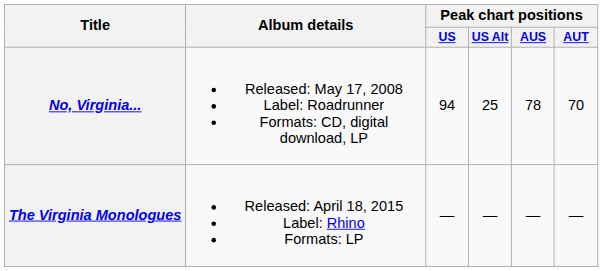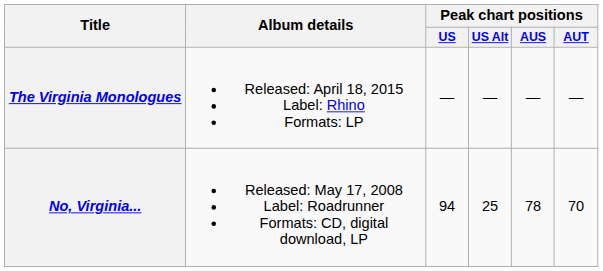 <table class="wikitable plainrowheaders" style="text-align:center;" border="1">
 <tr>
 <th scope="col" rowspan="2" style="width:12em;">Title</th>
 <th scope="col" rowspan="2" style="width:16em;">Album details</th>
 <th scope="col" colspan="4">Peak chart positions</th>
 </tr>
 <tr>
 <th scope="col" style="width:3em;font-size:85%;"><a href='#'>US</a></th>
 <th scope="col" style="width:3em;font-size:85%;"><a href='#'>US Alt</a></th>
 <th scope="col" style="width:3em;font-size:85%;"><a href='#'>AUS</a><br></th>
 <th scope="col" style="width:3em;font-size:85%;"><a href='#'>AUT</a><br></th>
 </tr>
 <tr>
+<th scope="row"><em><a href='#'>The Virginia Monologues</a></em></th>
+<td><br><ul><li>Released: April 18, 2015</li><li>Label: <a href='#'>Rhino</a></li><li>Formats: LP</li></ul></td>
+<td>—</td>
+<td>—</td>
+<td>—</td>
+<td>—</td>
+</tr>
+<tr>
 <th scope="row"><em><a href='#'>No, Virginia...</a></em></th>
 <td><br><ul><li>Released: May 17, 2008</li><li>Label: Roadrunner</li><li>Formats: CD, digital download, LP</li></ul></td>
 <td>94</td>
 <td>25</td>
 <td>78</td>
 <td>70</td>
 </tr>
-<tr>
-<th scope="row"><em><a href='#'>The Virginia Monologues</a></em></th>
-<td><br><ul><li>Released: April 18, 2015</li><li>Label: <a href='#'>Rhino</a></li><li>Formats: LP</li></ul></td>
-<td>—</td>
-<td>—</td>
-<td>—</td>
-<td>—</td>
-</tr>
 </table>
